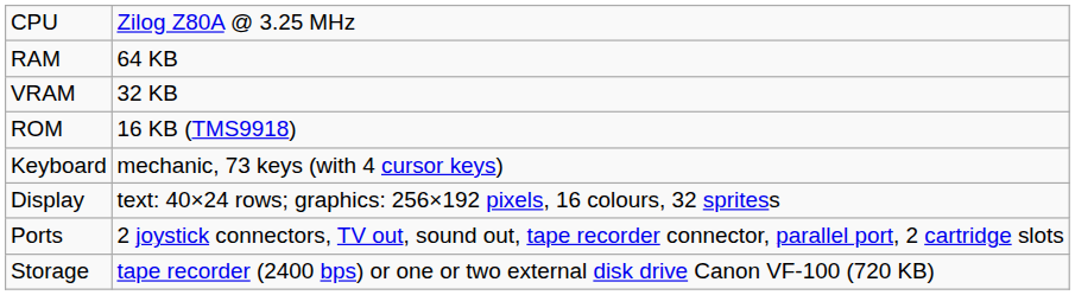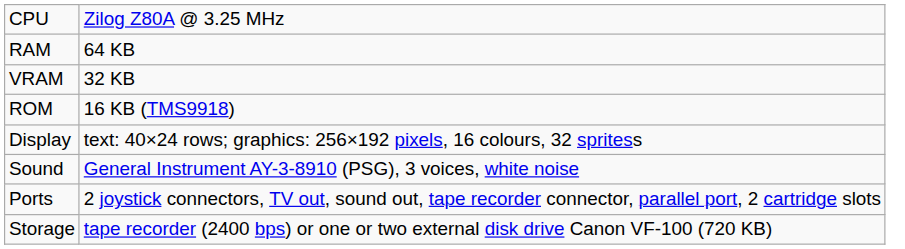 <table class="wikitable">
 <tr>
 <td>CPU</td>
 <td><a href='#'>Zilog Z80A</a> @ 3.25 MHz</td>
 </tr>
 <tr>
 <td>RAM</td>
 <td>64 KB</td>
 </tr>
 <tr>
 <td>VRAM</td>
 <td>32 KB</td>
 </tr>
 <tr>
 <td>ROM</td>
 <td>16 KB (<a href='#'>TMS9918</a>)</td>
 </tr>
 <tr>
-<td>Keyboard</td>
-<td>mechanic, 73 keys (with 4 <a href='#'>cursor keys</a>)</td>
+<td>Display</td>
+<td>text: 40×24 rows; graphics: 256×192 <a href='#'>pixels</a>, 16 colours, 32 <a href='#'>sprites</a>s</td>
 </tr>
 <tr>
-<td>Display</td>
-<td>text: 40×24 rows; graphics: 256×192 <a href='#'>pixels</a>, 16 colours, 32 <a href='#'>sprites</a>s</td>
+<td>Sound</td>
+<td><a href='#'>General Instrument AY-3-8910</a> (PSG), 3 voices, <a href='#'>white noise</a></td>
 </tr>
 <tr>
 <td>Ports</td>
 <td>2 <a href='#'>joystick</a> connectors, <a href='#'>TV out</a>, sound out, <a href='#'>tape recorder</a> connector, <a href='#'>parallel port</a>, 2 <a href='#'>cartridge</a> slots</td>
 </tr>
 <tr>
 <td>Storage</td>
 <td><a href='#'>tape recorder</a> (2400 <a href='#'>bps</a>) or one or two external  <a href='#'>disk drive</a> Canon VF-100 (720 KB)</td>
 </tr>
 </table>
